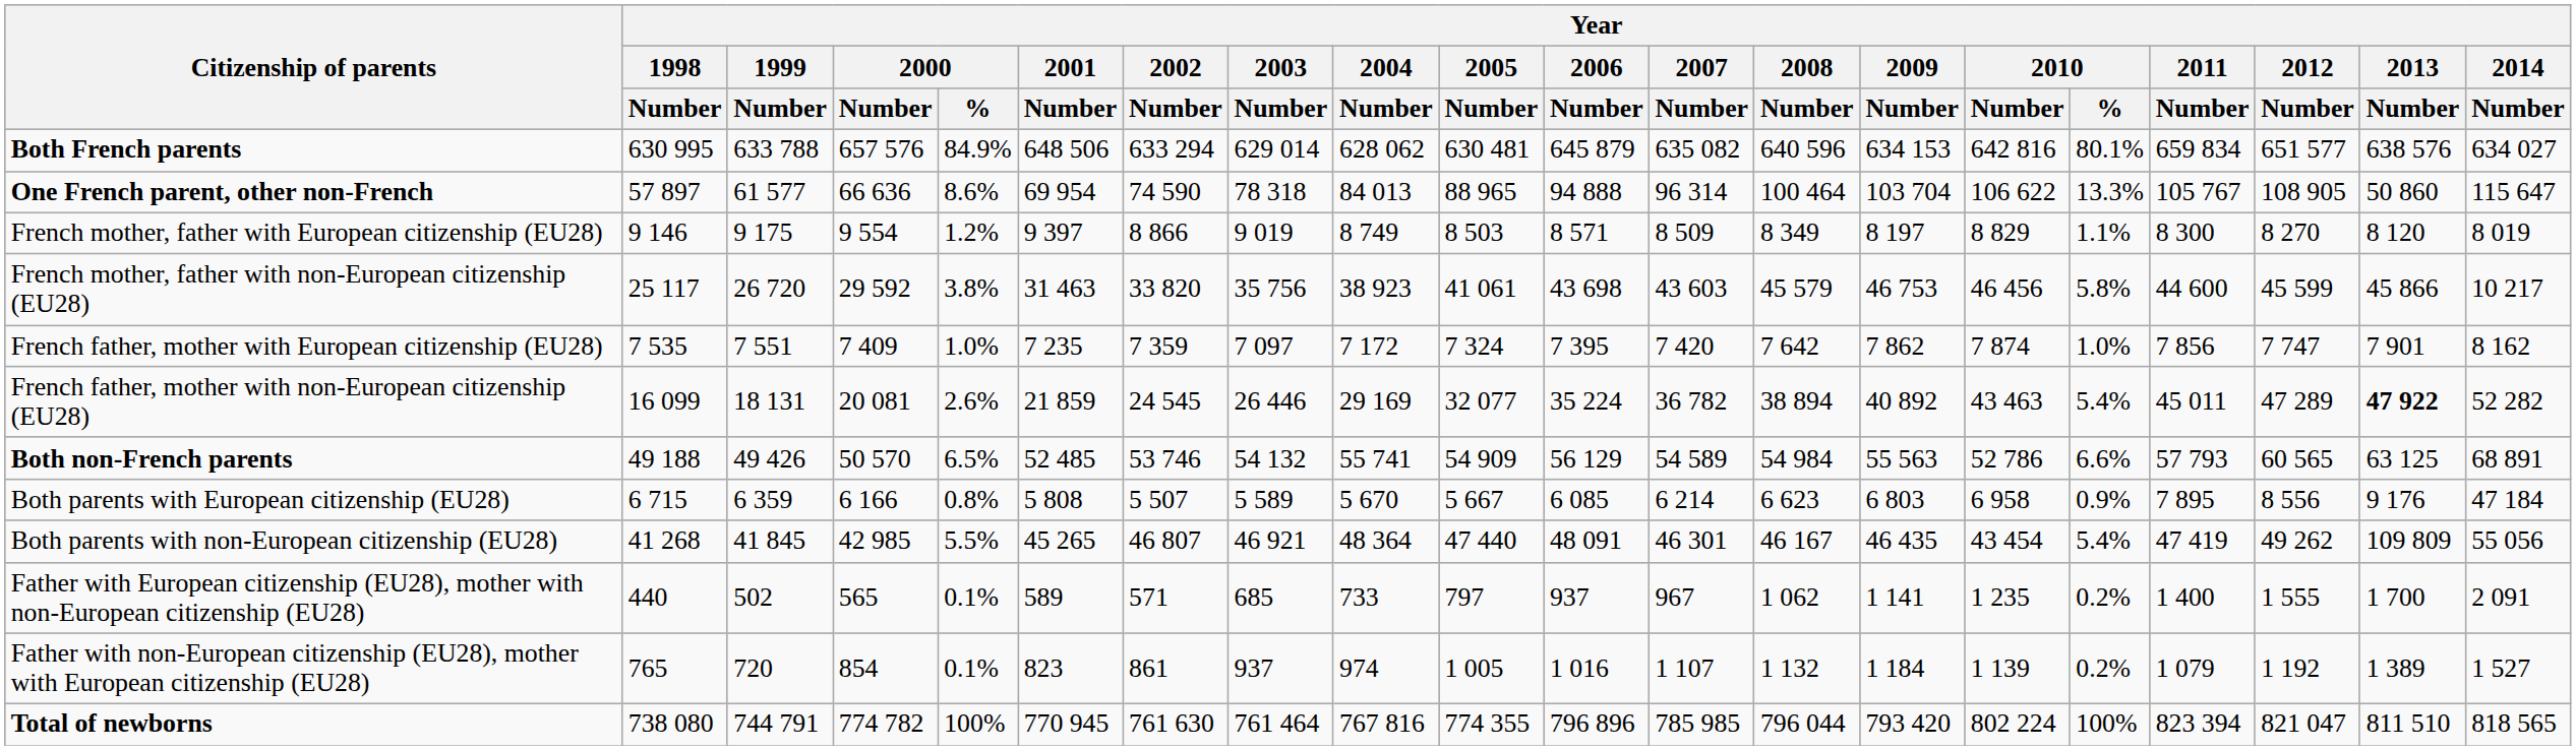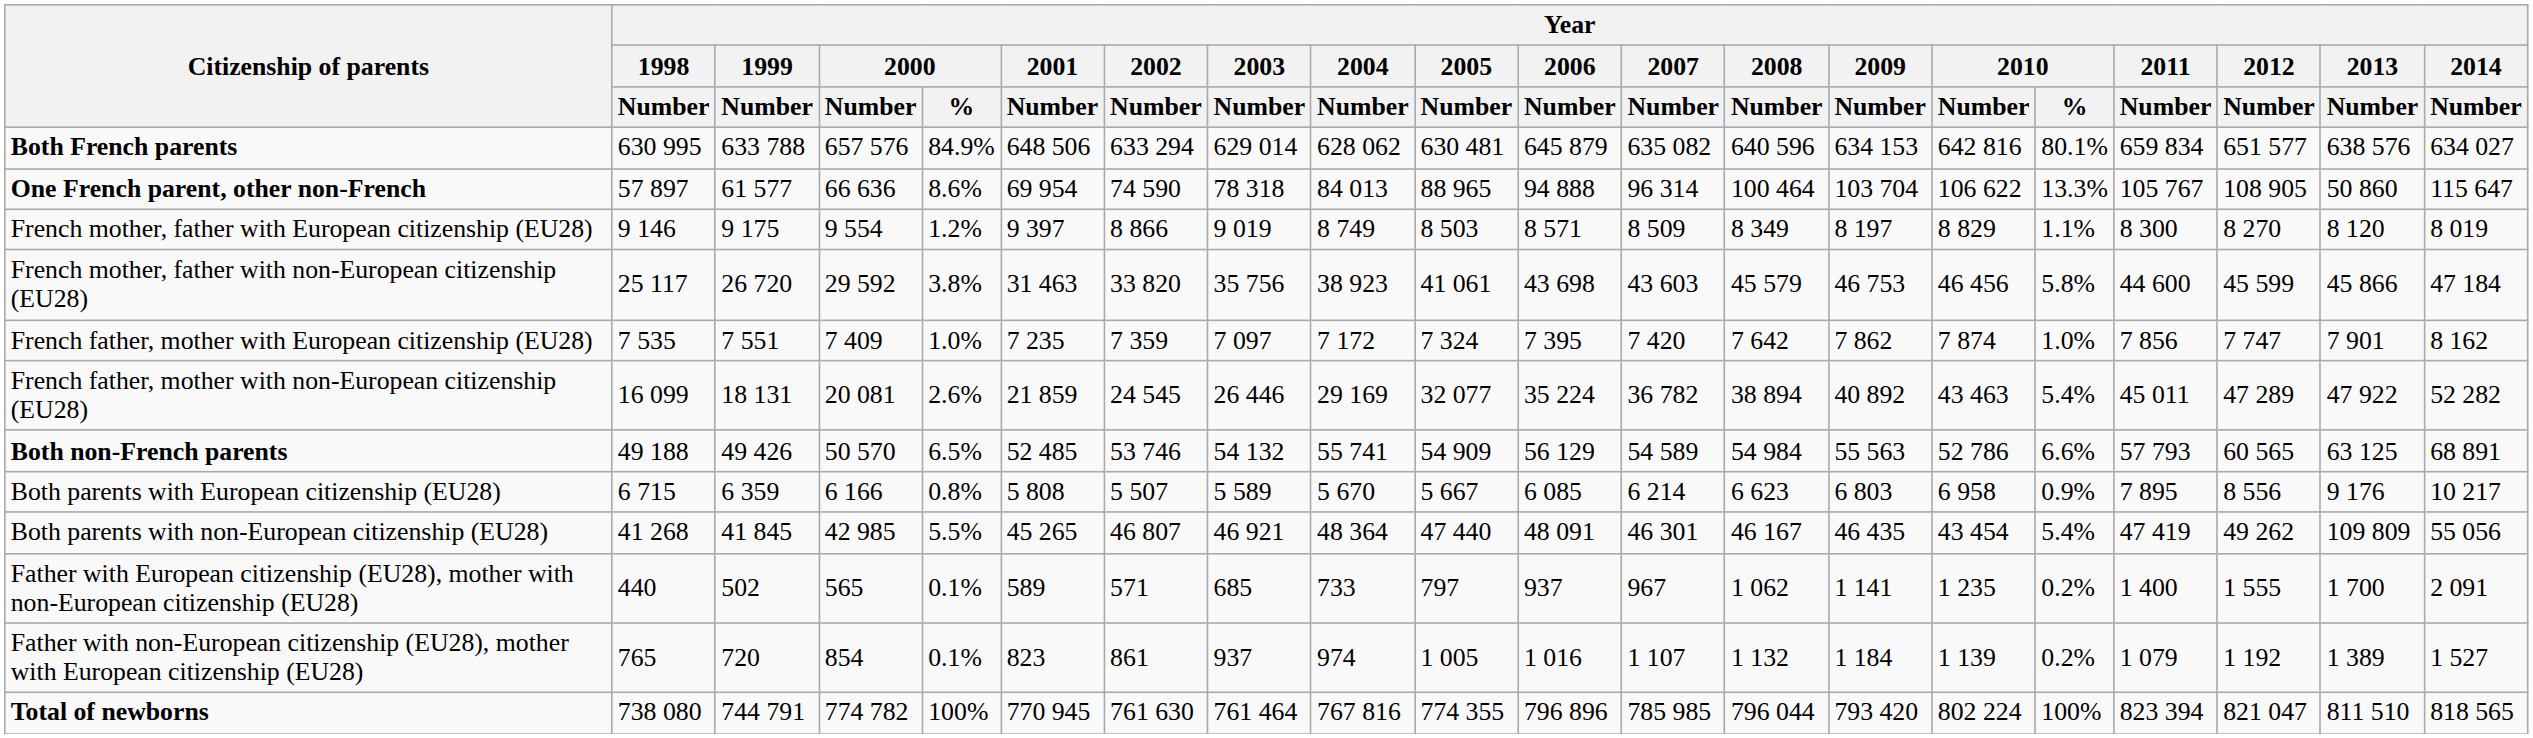 <table class="wikitable sortable mw-collapsible mw-collapsed">
 <tr>
 <th rowspan="3">Citizenship of parents</th>
 <th colspan="19">Year</th>
 </tr>
 <tr>
 <th>1998</th>
 <th>1999</th>
 <th colspan="2">2000</th>
 <th>2001</th>
 <th>2002</th>
 <th>2003</th>
 <th>2004</th>
 <th>2005</th>
 <th>2006</th>
 <th>2007</th>
 <th>2008</th>
 <th>2009</th>
 <th colspan="2">2010</th>
 <th>2011</th>
 <th>2012</th>
 <th>2013</th>
 <th>2014</th>
 </tr>
 <tr style="background:#f0f0f0;">
 <th>Number</th>
 <th>Number</th>
 <th>Number</th>
 <th>%</th>
 <th>Number</th>
 <th>Number</th>
 <th>Number</th>
 <th>Number</th>
 <th>Number</th>
 <th>Number</th>
 <th>Number</th>
 <th>Number</th>
 <th>Number</th>
 <th>Number</th>
 <th>%</th>
 <th>Number</th>
 <th>Number</th>
 <th>Number</th>
 <th>Number</th>
 </tr>
 <tr>
 <td><strong>Both French parents</strong></td>
 <td>630 995</td>
 <td>633 788</td>
 <td>657 576</td>
 <td>84.9%</td>
 <td>648 506</td>
 <td>633 294</td>
 <td>629 014</td>
 <td>628 062</td>
 <td>630 481</td>
 <td>645 879</td>
 <td>635 082</td>
 <td>640 596</td>
 <td>634 153</td>
 <td>642 816</td>
 <td>80.1%</td>
 <td>659 834</td>
 <td>651 577</td>
 <td>638 576</td>
 <td>634 027</td>
 </tr>
 <tr>
 <td><strong>One French parent, other non-French</strong></td>
 <td>57 897</td>
 <td>61 577</td>
 <td>66 636</td>
 <td>8.6%</td>
 <td>69 954</td>
 <td>74 590</td>
 <td>78 318</td>
 <td>84 013</td>
 <td>88 965</td>
 <td>94 888</td>
 <td>96 314</td>
 <td>100 464</td>
 <td>103 704</td>
 <td>106 622</td>
 <td>13.3%</td>
 <td>105 767</td>
 <td>108 905</td>
 <td>50 860</td>
 <td>115 647</td>
 </tr>
 <tr>
 <td>French mother, father with European citizenship (EU28)</td>
 <td>9 146</td>
 <td>9 175</td>
 <td>9 554</td>
 <td>1.2%</td>
 <td>9 397</td>
 <td>8 866</td>
 <td>9 019</td>
 <td>8 749</td>
 <td>8 503</td>
 <td>8 571</td>
 <td>8 509</td>
 <td>8 349</td>
 <td>8 197</td>
 <td>8 829</td>
 <td>1.1%</td>
 <td>8 300</td>
 <td>8 270</td>
 <td>8 120</td>
 <td>8 019</td>
 </tr>
 <tr>
 <td>French mother, father with non-European citizenship (EU28)</td>
 <td>25 117</td>
 <td>26 720</td>
 <td>29 592</td>
 <td>3.8%</td>
 <td>31 463</td>
 <td>33 820</td>
 <td>35 756</td>
 <td>38 923</td>
 <td>41 061</td>
 <td>43 698</td>
 <td>43 603</td>
 <td>45 579</td>
 <td>46 753</td>
 <td>46 456</td>
 <td>5.8%</td>
 <td>44 600</td>
 <td>45 599</td>
 <td>45 866</td>
-<td>10 217</td>
+<td>47 184</td>
 </tr>
 <tr>
 <td>French father, mother with European citizenship (EU28)</td>
 <td>7 535</td>
 <td>7 551</td>
 <td>7 409</td>
 <td>1.0%</td>
 <td>7 235</td>
 <td>7 359</td>
 <td>7 097</td>
 <td>7 172</td>
 <td>7 324</td>
 <td>7 395</td>
 <td>7 420</td>
 <td>7 642</td>
 <td>7 862</td>
 <td>7 874</td>
 <td>1.0%</td>
 <td>7 856</td>
 <td>7 747</td>
 <td>7 901</td>
 <td>8 162</td>
 </tr>
 <tr>
 <td>French father, mother with non-European citizenship (EU28)</td>
 <td>16 099</td>
 <td>18 131</td>
 <td>20 081</td>
 <td>2.6%</td>
 <td>21 859</td>
 <td>24 545</td>
 <td>26 446</td>
 <td>29 169</td>
 <td>32 077</td>
 <td>35 224</td>
 <td>36 782</td>
 <td>38 894</td>
 <td>40 892</td>
 <td>43 463</td>
 <td>5.4%</td>
 <td>45 011</td>
 <td>47 289</td>
-<td><strong>47 922</strong></td>
+<td>47 922</td>
 <td>52 282</td>
 </tr>
 <tr>
 <td><strong>Both non-French parents</strong></td>
 <td>49 188</td>
 <td>49 426</td>
 <td>50 570</td>
 <td>6.5%</td>
 <td>52 485</td>
 <td>53 746</td>
 <td>54 132</td>
 <td>55 741</td>
 <td>54 909</td>
 <td>56 129</td>
 <td>54 589</td>
 <td>54 984</td>
 <td>55 563</td>
 <td>52 786</td>
 <td>6.6%</td>
 <td>57 793</td>
 <td>60 565</td>
 <td>63 125</td>
 <td>68 891</td>
 </tr>
 <tr>
 <td>Both parents with European citizenship (EU28)</td>
 <td>6 715</td>
 <td>6 359</td>
 <td>6 166</td>
 <td>0.8%</td>
 <td>5 808</td>
 <td>5 507</td>
 <td>5 589</td>
 <td>5 670</td>
 <td>5 667</td>
 <td>6 085</td>
 <td>6 214</td>
 <td>6 623</td>
 <td>6 803</td>
 <td>6 958</td>
 <td>0.9%</td>
 <td>7 895</td>
 <td>8 556</td>
 <td>9 176</td>
-<td>47 184</td>
+<td>10 217</td>
 </tr>
 <tr>
 <td>Both parents with non-European citizenship (EU28)</td>
 <td>41 268</td>
 <td>41 845</td>
 <td>42 985</td>
 <td>5.5%</td>
 <td>45 265</td>
 <td>46 807</td>
 <td>46 921</td>
 <td>48 364</td>
 <td>47 440</td>
 <td>48 091</td>
 <td>46 301</td>
 <td>46 167</td>
 <td>46 435</td>
 <td>43 454</td>
 <td>5.4%</td>
 <td>47 419</td>
 <td>49 262</td>
 <td>109 809</td>
 <td>55 056</td>
 </tr>
 <tr>
 <td>Father with European citizenship (EU28), mother with non-European citizenship (EU28)</td>
 <td>440</td>
 <td>502</td>
 <td>565</td>
 <td>0.1%</td>
 <td>589</td>
 <td>571</td>
 <td>685</td>
 <td>733</td>
 <td>797</td>
 <td>937</td>
 <td>967</td>
 <td>1 062</td>
 <td>1 141</td>
 <td>1 235</td>
 <td>0.2%</td>
 <td>1 400</td>
 <td>1 555</td>
 <td>1 700</td>
 <td>2 091</td>
 </tr>
 <tr>
 <td>Father with non-European citizenship (EU28), mother with European citizenship (EU28)</td>
 <td>765</td>
 <td>720</td>
 <td>854</td>
 <td>0.1%</td>
 <td>823</td>
 <td>861</td>
 <td>937</td>
 <td>974</td>
 <td>1 005</td>
 <td>1 016</td>
 <td>1 107</td>
 <td>1 132</td>
 <td>1 184</td>
 <td>1 139</td>
 <td>0.2%</td>
 <td>1 079</td>
 <td>1 192</td>
 <td>1 389</td>
 <td>1 527</td>
 </tr>
 <tr>
 <td><strong>Total of newborns</strong></td>
 <td>738 080</td>
 <td>744 791</td>
 <td>774 782</td>
 <td>100%</td>
 <td>770 945</td>
 <td>761 630</td>
 <td>761 464</td>
 <td>767 816</td>
 <td>774 355</td>
 <td>796 896</td>
 <td>785 985</td>
 <td>796 044</td>
 <td>793 420</td>
 <td>802 224</td>
 <td>100%</td>
 <td>823 394</td>
 <td>821 047</td>
 <td>811 510</td>
 <td>818 565</td>
 </tr>
 </table>
